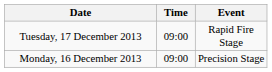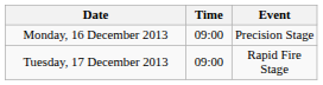 <table class = "wikitable" style="text-align:center;">
 <tr>
 <th width=220>Date</th>
 <th width=50>Time</th>
 <th width=100>Event</th>
 </tr>
 <tr>
+<td>Monday, 16 December 2013</td>
+<td>09:00</td>
+<td>Precision Stage</td>
+</tr>
+<tr>
 <td>Tuesday, 17 December 2013</td>
 <td>09:00</td>
 <td>Rapid Fire Stage</td>
 </tr>
-<tr>
-<td>Monday, 16 December 2013</td>
-<td>09:00</td>
-<td>Precision Stage</td>
-</tr>
 </table>
